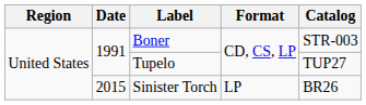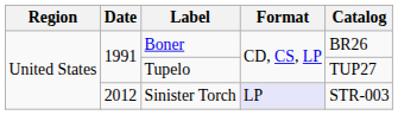 <table class="wikitable">
 <tr>
 <th>Region</th>
 <th>Date</th>
 <th>Label</th>
 <th>Format</th>
 <th>Catalog</th>
 </tr>
 <tr>
 <td rowspan="3">United States</td>
 <td rowspan="2">1991</td>
 <td><a href='#'>Boner</a></td>
 <td rowspan="2">CD, <a href='#'>CS</a>, <a href='#'>LP</a></td>
-<td>STR-003</td>
+<td>BR26</td>
 </tr>
 <tr>
 <td>Tupelo</td>
 <td>TUP27</td>
 </tr>
 <tr>
-<td>2015</td>
+<td>2012</td>
 <td>Sinister Torch</td>
-<td>LP</td>
-<td>BR26</td>
+<td style="background: lavender;">LP</td>
+<td>STR-003</td>
 </tr>
 </table>
